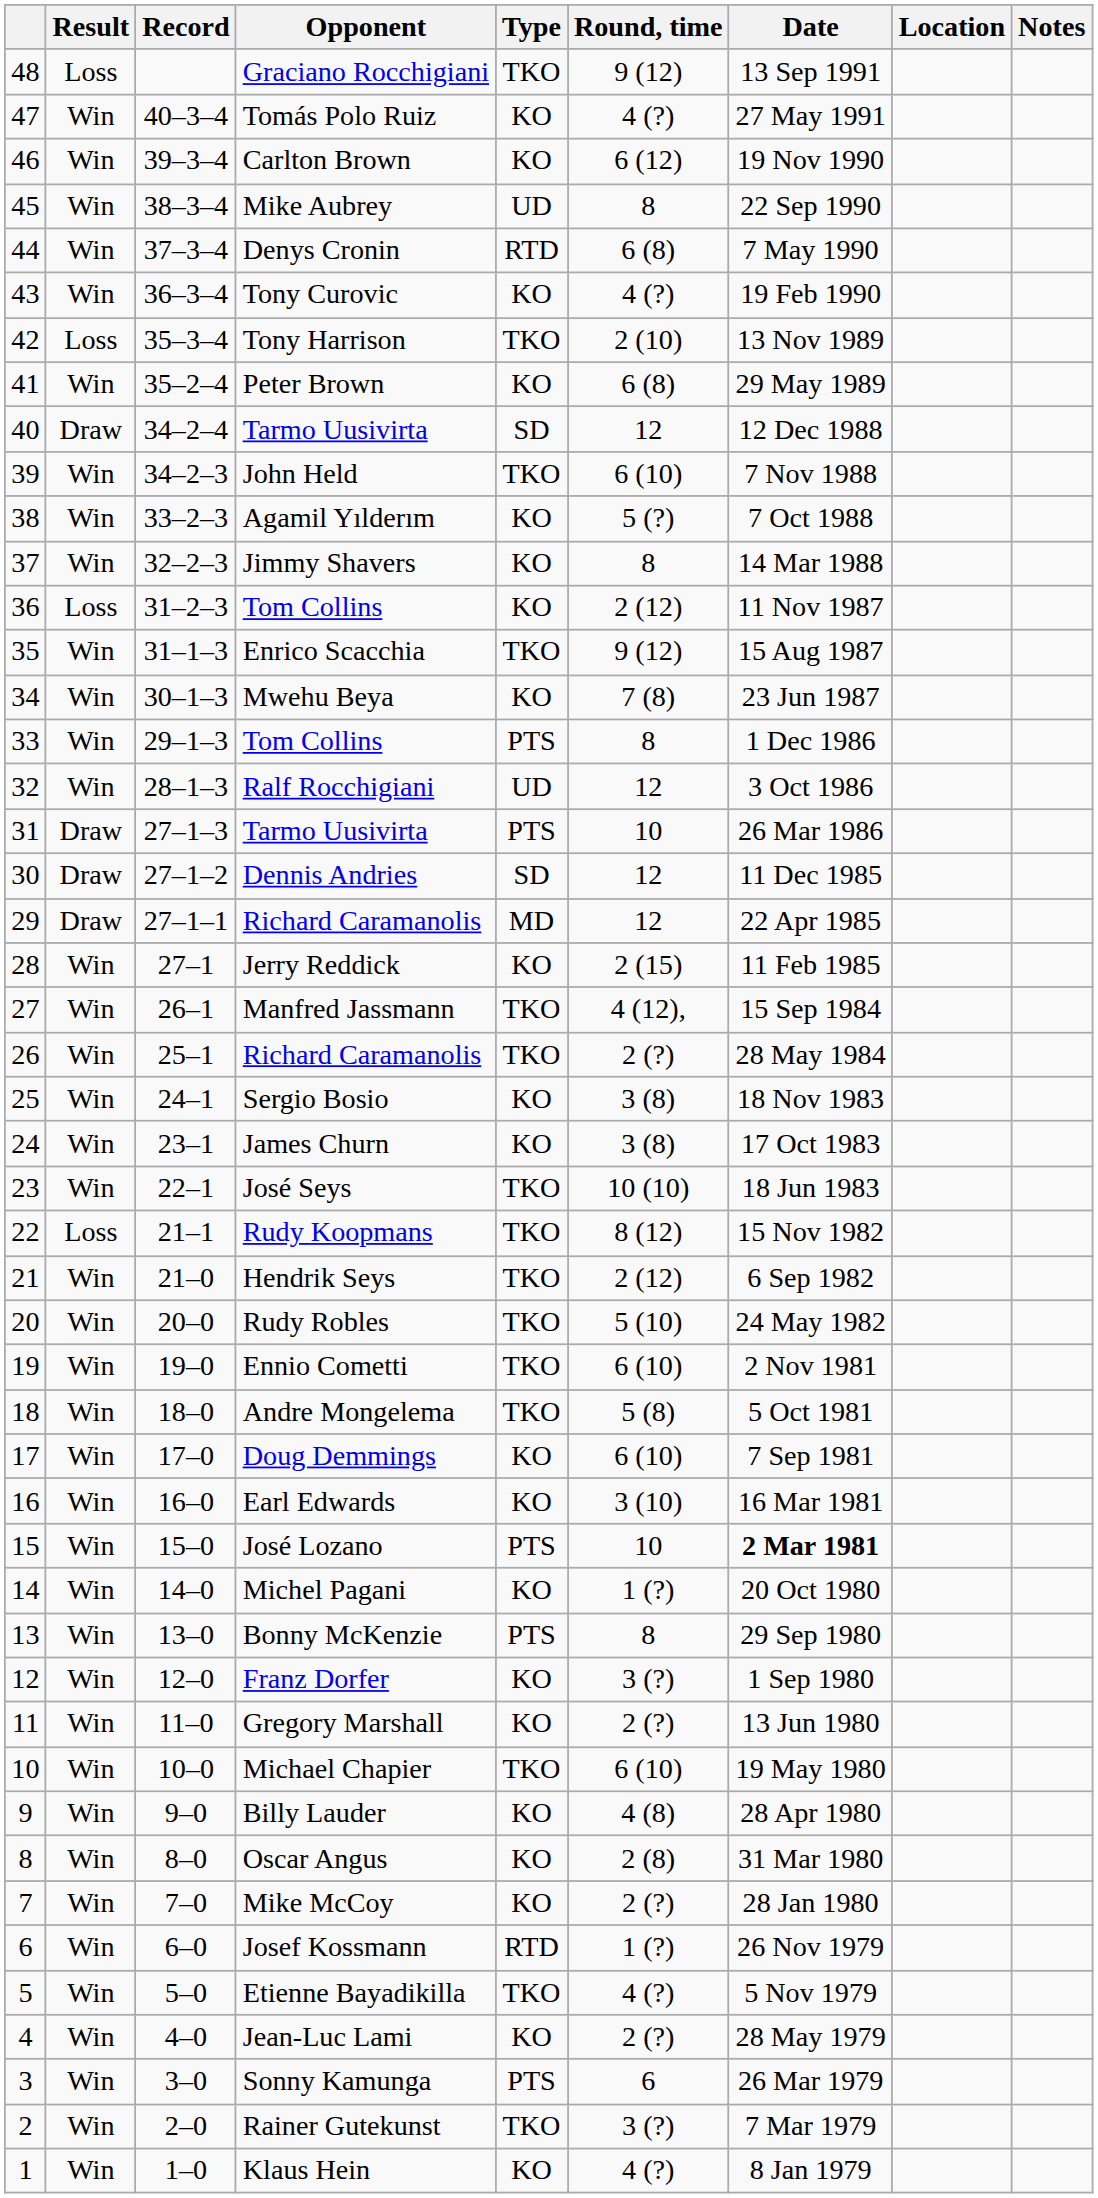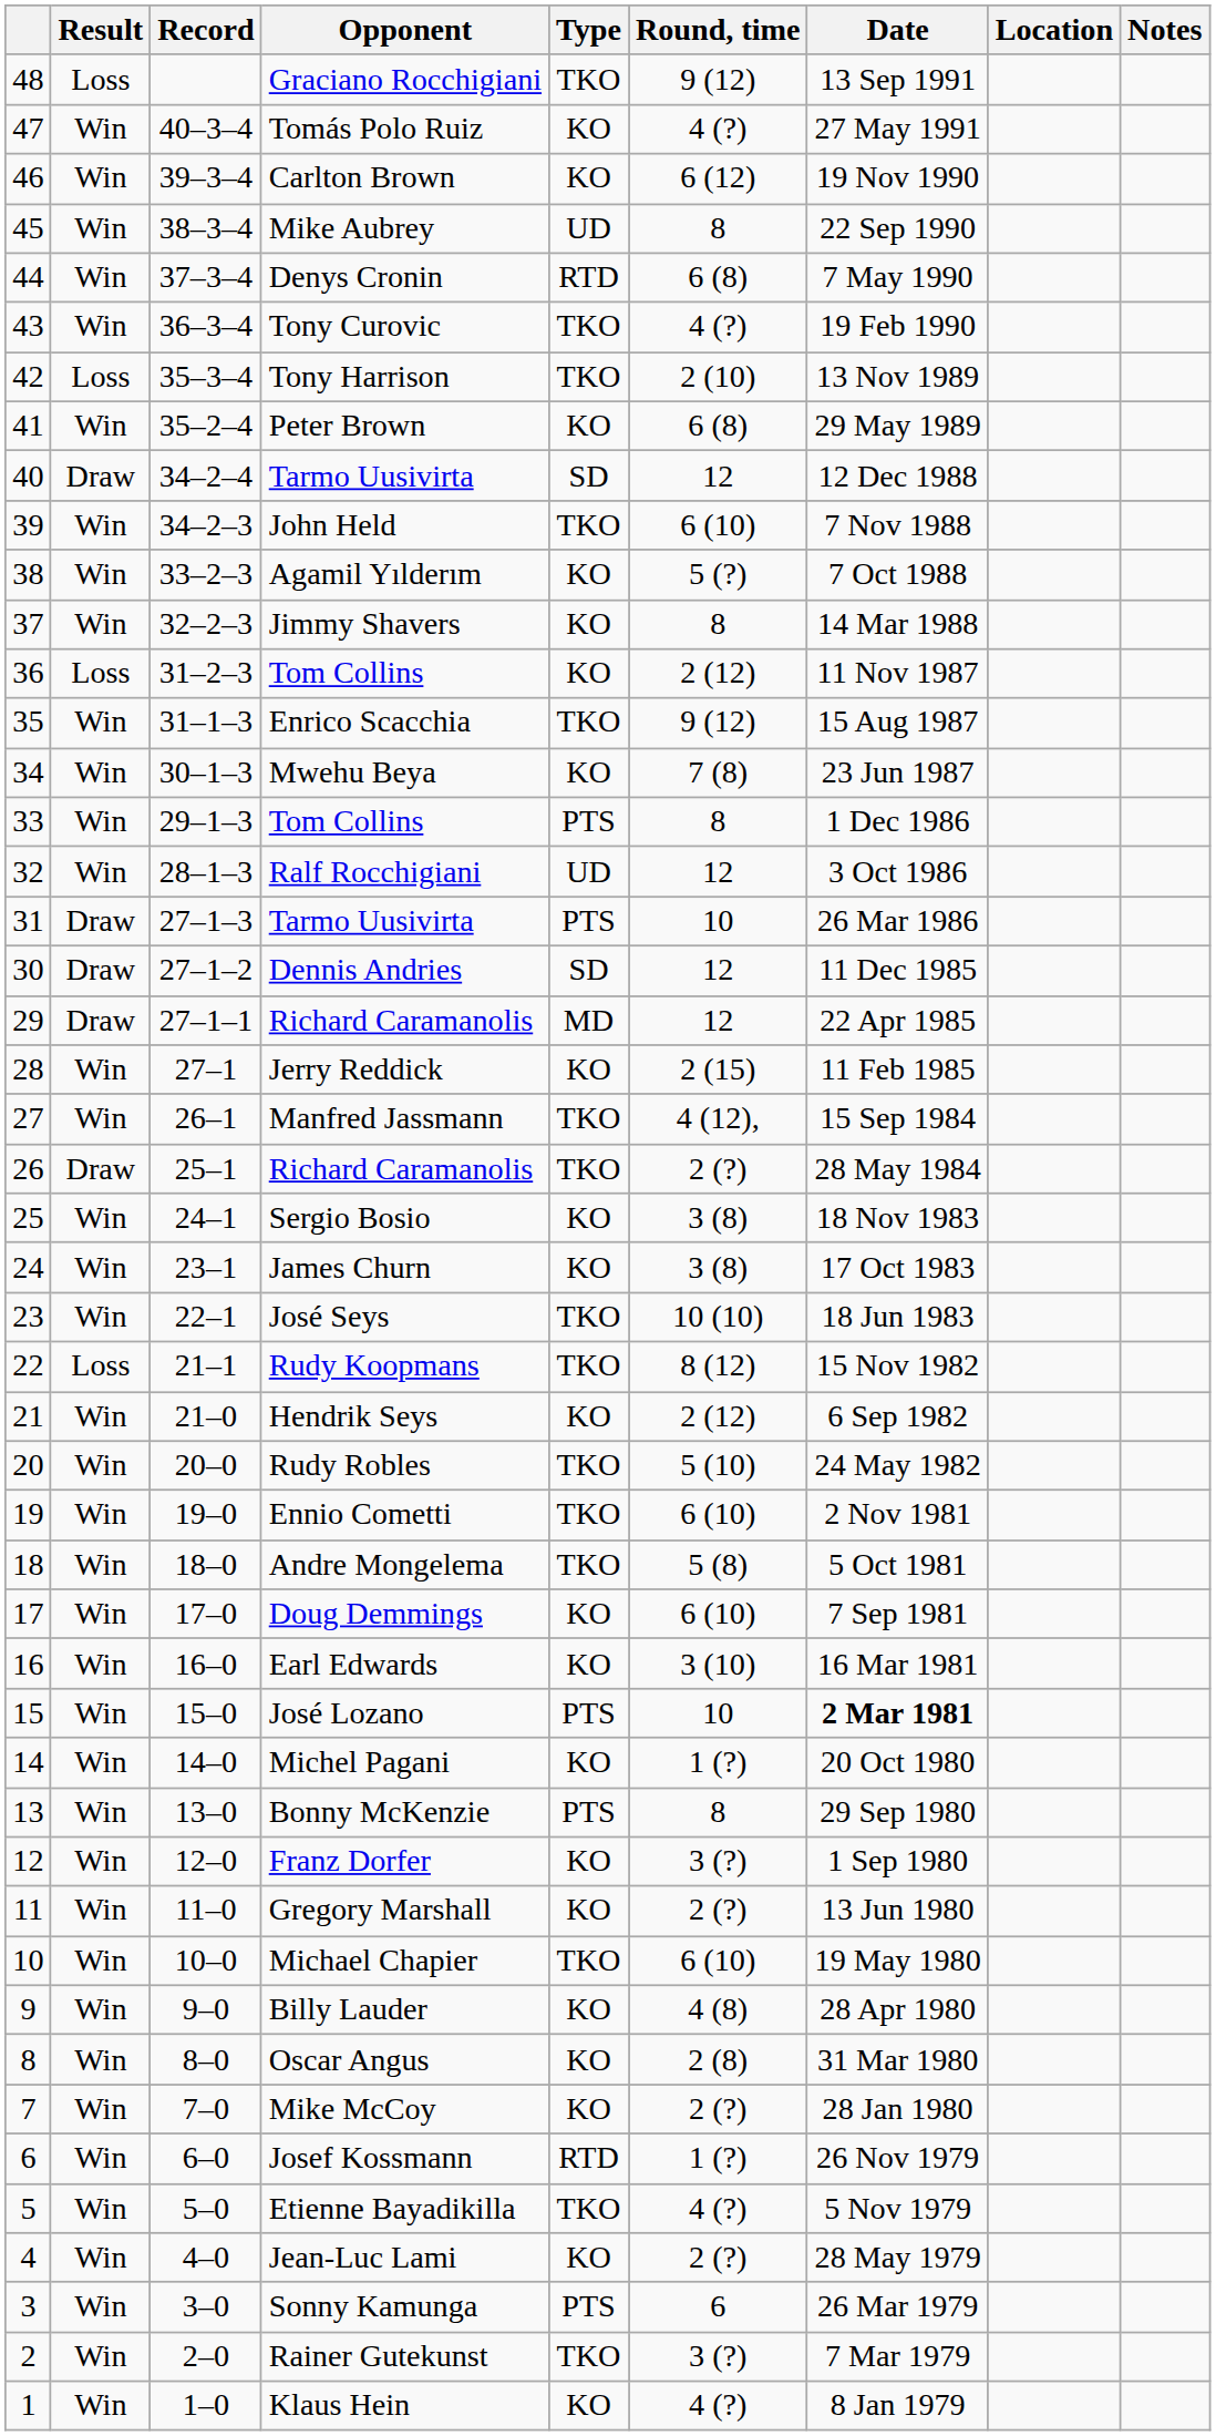 <table class="wikitable" style="text-align:center">
 <tr>
 <th></th>
 <th>Result</th>
 <th>Record</th>
 <th>Opponent</th>
 <th>Type</th>
 <th>Round, time</th>
 <th>Date</th>
 <th>Location</th>
 <th>Notes</th>
 </tr>
 <tr>
 <td>48</td>
 <td>Loss</td>
 <td></td>
 <td style="text-align:left;"><a href='#'>Graciano Rocchigiani</a></td>
 <td>TKO</td>
 <td>9 (12)</td>
 <td>13 Sep 1991</td>
 <td style="text-align:left;"></td>
 <td style="text-align:left;"></td>
 </tr>
 <tr>
 <td>47</td>
 <td>Win</td>
 <td>40–3–4</td>
 <td style="text-align:left;">Tomás Polo Ruiz</td>
 <td>KO</td>
 <td>4 (?)</td>
 <td>27 May 1991</td>
 <td style="text-align:left;"></td>
 <td></td>
 </tr>
 <tr>
 <td>46</td>
 <td>Win</td>
 <td>39–3–4</td>
 <td style="text-align:left;">Carlton Brown</td>
 <td>KO</td>
 <td>6 (12)</td>
 <td>19 Nov 1990</td>
 <td style="text-align:left;"></td>
 <td></td>
 </tr>
 <tr>
 <td>45</td>
 <td>Win</td>
 <td>38–3–4</td>
 <td style="text-align:left;">Mike Aubrey</td>
 <td>UD</td>
 <td>8</td>
 <td>22 Sep 1990</td>
 <td style="text-align:left;"></td>
 <td></td>
 </tr>
 <tr>
 <td>44</td>
 <td>Win</td>
 <td>37–3–4</td>
 <td style="text-align:left;">Denys Cronin</td>
 <td>RTD</td>
 <td>6 (8)</td>
 <td>7 May 1990</td>
 <td style="text-align:left;"></td>
 <td></td>
 </tr>
 <tr>
 <td>43</td>
 <td>Win</td>
 <td>36–3–4</td>
 <td style="text-align:left;">Tony Curovic</td>
-<td>KO</td>
+<td>TKO</td>
 <td>4 (?)</td>
 <td>19 Feb 1990</td>
 <td style="text-align:left;"></td>
 <td></td>
 </tr>
 <tr>
 <td>42</td>
 <td>Loss</td>
 <td>35–3–4</td>
 <td style="text-align:left;">Tony Harrison</td>
 <td>TKO</td>
 <td>2 (10)</td>
 <td>13 Nov 1989</td>
 <td style="text-align:left;"></td>
 <td></td>
 </tr>
 <tr>
 <td>41</td>
 <td>Win</td>
 <td>35–2–4</td>
 <td style="text-align:left;">Peter Brown</td>
 <td>KO</td>
 <td>6 (8)</td>
 <td>29 May 1989</td>
 <td style="text-align:left;"></td>
 <td></td>
 </tr>
 <tr>
 <td>40</td>
 <td>Draw</td>
 <td>34–2–4</td>
 <td style="text-align:left;"><a href='#'>Tarmo Uusivirta</a></td>
 <td>SD</td>
 <td>12</td>
 <td>12 Dec 1988</td>
 <td style="text-align:left;"></td>
 <td style="text-align:left;"></td>
 </tr>
 <tr>
 <td>39</td>
 <td>Win</td>
 <td>34–2–3</td>
 <td style="text-align:left;">John Held</td>
 <td>TKO</td>
 <td>6 (10)</td>
 <td>7 Nov 1988</td>
 <td style="text-align:left;"></td>
 <td style="text-align:left;"></td>
 </tr>
 <tr>
 <td>38</td>
 <td>Win</td>
 <td>33–2–3</td>
 <td style="text-align:left;">Agamil Yılderım</td>
 <td>KO</td>
 <td>5 (?)</td>
 <td>7 Oct 1988</td>
 <td style="text-align:left;"></td>
 <td></td>
 </tr>
 <tr>
 <td>37</td>
 <td>Win</td>
 <td>32–2–3</td>
 <td style="text-align:left;">Jimmy Shavers</td>
 <td>KO</td>
 <td>8</td>
 <td>14 Mar 1988</td>
 <td style="text-align:left;"></td>
 <td></td>
 </tr>
 <tr>
 <td>36</td>
 <td>Loss</td>
 <td>31–2–3</td>
 <td style="text-align:left;"><a href='#'>Tom Collins</a></td>
 <td>KO</td>
 <td>2 (12)</td>
 <td>11 Nov 1987</td>
 <td style="text-align:left;"></td>
 <td style="text-align:left;"></td>
 </tr>
 <tr>
 <td>35</td>
 <td>Win</td>
 <td>31–1–3</td>
 <td style="text-align:left;">Enrico Scacchia</td>
 <td>TKO</td>
 <td>9 (12)</td>
 <td>15 Aug 1987</td>
 <td style="text-align:left;"></td>
 <td style="text-align:left;"></td>
 </tr>
 <tr>
 <td>34</td>
 <td>Win</td>
 <td>30–1–3</td>
 <td style="text-align:left;">Mwehu Beya</td>
 <td>KO</td>
 <td>7 (8)</td>
 <td>23 Jun 1987</td>
 <td style="text-align:left;"></td>
 <td></td>
 </tr>
 <tr>
 <td>33</td>
 <td>Win</td>
 <td>29–1–3</td>
 <td style="text-align:left;"><a href='#'>Tom Collins</a></td>
 <td>PTS</td>
 <td>8</td>
 <td>1 Dec 1986</td>
 <td style="text-align:left;"></td>
 <td></td>
 </tr>
 <tr>
 <td>32</td>
 <td>Win</td>
 <td>28–1–3</td>
 <td style="text-align:left;"><a href='#'>Ralf Rocchigiani</a></td>
 <td>UD</td>
 <td>12</td>
 <td>3 Oct 1986</td>
 <td style="text-align:left;"></td>
 <td style="text-align:left;"></td>
 </tr>
 <tr>
 <td>31</td>
 <td>Draw</td>
 <td>27–1–3</td>
 <td style="text-align:left;"><a href='#'>Tarmo Uusivirta</a></td>
 <td>PTS</td>
 <td>10</td>
 <td>26 Mar 1986</td>
 <td style="text-align:left;"></td>
 <td></td>
 </tr>
 <tr>
 <td>30</td>
 <td>Draw</td>
 <td>27–1–2</td>
 <td style="text-align:left;"><a href='#'>Dennis Andries</a></td>
 <td>SD</td>
 <td>12</td>
 <td>11 Dec 1985</td>
 <td style="text-align:left;"></td>
 <td style="text-align:left;"></td>
 </tr>
 <tr>
 <td>29</td>
 <td>Draw</td>
 <td>27–1–1</td>
 <td style="text-align:left;"><a href='#'>Richard Caramanolis</a></td>
 <td>MD</td>
 <td>12</td>
 <td>22 Apr 1985</td>
 <td style="text-align:left;"></td>
 <td style="text-align:left;"></td>
 </tr>
 <tr>
 <td>28</td>
 <td>Win</td>
 <td>27–1</td>
 <td style="text-align:left;">Jerry Reddick</td>
 <td>KO</td>
 <td>2 (15)</td>
 <td>11 Feb 1985</td>
 <td style="text-align:left;"></td>
 <td style="text-align:left;"></td>
 </tr>
 <tr>
 <td>27</td>
 <td>Win</td>
 <td>26–1</td>
 <td style="text-align:left;">Manfred Jassmann</td>
 <td>TKO</td>
 <td>4 (12), </td>
 <td>15 Sep 1984</td>
 <td style="text-align:left;"></td>
 <td style="text-align:left;"></td>
 </tr>
 <tr>
 <td>26</td>
-<td>Win</td>
+<td>Draw</td>
 <td>25–1</td>
 <td style="text-align:left;"><a href='#'>Richard Caramanolis</a></td>
 <td>TKO</td>
 <td>2 (?)</td>
 <td>28 May 1984</td>
 <td style="text-align:left;"></td>
 <td style="text-align:left;"></td>
 </tr>
 <tr>
 <td>25</td>
 <td>Win</td>
 <td>24–1</td>
 <td style="text-align:left;">Sergio Bosio</td>
 <td>KO</td>
 <td>3 (8)</td>
 <td>18 Nov 1983</td>
 <td style="text-align:left;"></td>
 <td></td>
 </tr>
 <tr>
 <td>24</td>
 <td>Win</td>
 <td>23–1</td>
 <td style="text-align:left;">James Churn</td>
 <td>KO</td>
 <td>3 (8)</td>
 <td>17 Oct 1983</td>
 <td style="text-align:left;"></td>
 <td></td>
 </tr>
 <tr>
 <td>23</td>
 <td>Win</td>
 <td>22–1</td>
 <td style="text-align:left;">José Seys</td>
 <td>TKO</td>
 <td>10 (10)</td>
 <td>18 Jun 1983</td>
 <td style="text-align:left;"></td>
 <td style="text-align:left;"></td>
 </tr>
 <tr>
 <td>22</td>
 <td>Loss</td>
 <td>21–1</td>
 <td style="text-align:left;"><a href='#'>Rudy Koopmans</a></td>
 <td>TKO</td>
 <td>8 (12)</td>
 <td>15 Nov 1982</td>
 <td style="text-align:left;"></td>
 <td style="text-align:left;"></td>
 </tr>
 <tr>
 <td>21</td>
 <td>Win</td>
 <td>21–0</td>
 <td style="text-align:left;">Hendrik Seys</td>
-<td>TKO</td>
+<td>KO</td>
 <td>2 (12)</td>
 <td>6 Sep 1982</td>
 <td style="text-align:left;"></td>
 <td style="text-align:left;"></td>
 </tr>
 <tr>
 <td>20</td>
 <td>Win</td>
 <td>20–0</td>
 <td style="text-align:left;">Rudy Robles</td>
 <td>TKO</td>
 <td>5 (10)</td>
 <td>24 May 1982</td>
 <td style="text-align:left;"></td>
 <td></td>
 </tr>
 <tr>
 <td>19</td>
 <td>Win</td>
 <td>19–0</td>
 <td style="text-align:left;">Ennio Cometti</td>
 <td>TKO</td>
 <td>6 (10)</td>
 <td>2 Nov 1981</td>
 <td style="text-align:left;"></td>
 <td></td>
 </tr>
 <tr>
 <td>18</td>
 <td>Win</td>
 <td>18–0</td>
 <td style="text-align:left;">Andre Mongelema</td>
 <td>TKO</td>
 <td>5 (8)</td>
 <td>5 Oct 1981</td>
 <td style="text-align:left;"></td>
 <td></td>
 </tr>
 <tr>
 <td>17</td>
 <td>Win</td>
 <td>17–0</td>
 <td style="text-align:left;"><a href='#'>Doug Demmings</a></td>
 <td>KO</td>
 <td>6 (10)</td>
 <td>7 Sep 1981</td>
 <td style="text-align:left;"></td>
 <td></td>
 </tr>
 <tr>
 <td>16</td>
 <td>Win</td>
 <td>16–0</td>
 <td style="text-align:left;">Earl Edwards</td>
 <td>KO</td>
 <td>3 (10)</td>
 <td>16 Mar 1981</td>
 <td style="text-align:left;"></td>
 <td></td>
 </tr>
 <tr>
 <td>15</td>
 <td>Win</td>
 <td>15–0</td>
 <td style="text-align:left;">José Lozano</td>
 <td>PTS</td>
 <td>10</td>
 <td><strong>2 Mar 1981</strong></td>
 <td style="text-align:left;"></td>
 <td></td>
 </tr>
 <tr>
 <td>14</td>
 <td>Win</td>
 <td>14–0</td>
 <td style="text-align:left;">Michel Pagani</td>
 <td>KO</td>
 <td>1 (?)</td>
 <td>20 Oct 1980</td>
 <td style="text-align:left;"></td>
 <td></td>
 </tr>
 <tr>
 <td>13</td>
 <td>Win</td>
 <td>13–0</td>
 <td style="text-align:left;">Bonny McKenzie</td>
 <td>PTS</td>
 <td>8</td>
 <td>29 Sep 1980</td>
 <td style="text-align:left;"></td>
 <td></td>
 </tr>
 <tr>
 <td>12</td>
 <td>Win</td>
 <td>12–0</td>
 <td style="text-align:left;"><a href='#'>Franz Dorfer</a></td>
 <td>KO</td>
 <td>3 (?)</td>
 <td>1 Sep 1980</td>
 <td style="text-align:left;"></td>
 <td></td>
 </tr>
 <tr>
 <td>11</td>
 <td>Win</td>
 <td>11–0</td>
 <td style="text-align:left;">Gregory Marshall</td>
 <td>KO</td>
 <td>2 (?)</td>
 <td>13 Jun 1980</td>
 <td style="text-align:left;"></td>
 <td></td>
 </tr>
 <tr>
 <td>10</td>
 <td>Win</td>
 <td>10–0</td>
 <td style="text-align:left;">Michael Chapier</td>
 <td>TKO</td>
 <td>6 (10)</td>
 <td>19 May 1980</td>
 <td style="text-align:left;"></td>
 <td></td>
 </tr>
 <tr>
 <td>9</td>
 <td>Win</td>
 <td>9–0</td>
 <td style="text-align:left;">Billy Lauder</td>
 <td>KO</td>
 <td>4 (8)</td>
 <td>28 Apr 1980</td>
 <td style="text-align:left;"></td>
 <td></td>
 </tr>
 <tr>
 <td>8</td>
 <td>Win</td>
 <td>8–0</td>
 <td style="text-align:left;">Oscar Angus</td>
 <td>KO</td>
 <td>2 (8)</td>
 <td>31 Mar 1980</td>
 <td style="text-align:left;"></td>
 <td></td>
 </tr>
 <tr>
 <td>7</td>
 <td>Win</td>
 <td>7–0</td>
 <td style="text-align:left;">Mike McCoy</td>
 <td>KO</td>
 <td>2 (?)</td>
 <td>28 Jan 1980</td>
 <td style="text-align:left;"></td>
 <td></td>
 </tr>
 <tr>
 <td>6</td>
 <td>Win</td>
 <td>6–0</td>
 <td style="text-align:left;">Josef Kossmann</td>
 <td>RTD</td>
 <td>1 (?)</td>
 <td>26 Nov 1979</td>
 <td style="text-align:left;"></td>
 <td></td>
 </tr>
 <tr>
 <td>5</td>
 <td>Win</td>
 <td>5–0</td>
 <td style="text-align:left;">Etienne Bayadikilla</td>
 <td>TKO</td>
 <td>4 (?)</td>
 <td>5 Nov 1979</td>
 <td style="text-align:left;"></td>
 <td></td>
 </tr>
 <tr>
 <td>4</td>
 <td>Win</td>
 <td>4–0</td>
 <td style="text-align:left;">Jean-Luc Lami</td>
 <td>KO</td>
 <td>2 (?)</td>
 <td>28 May 1979</td>
 <td style="text-align:left;"></td>
 <td></td>
 </tr>
 <tr>
 <td>3</td>
 <td>Win</td>
 <td>3–0</td>
 <td style="text-align:left;">Sonny Kamunga</td>
 <td>PTS</td>
 <td>6</td>
 <td>26 Mar 1979</td>
 <td style="text-align:left;"></td>
 <td></td>
 </tr>
 <tr>
 <td>2</td>
 <td>Win</td>
 <td>2–0</td>
 <td style="text-align:left;">Rainer Gutekunst</td>
 <td>TKO</td>
 <td>3 (?)</td>
 <td>7 Mar 1979</td>
 <td style="text-align:left;"></td>
 <td></td>
 </tr>
 <tr>
 <td>1</td>
 <td>Win</td>
 <td>1–0</td>
 <td style="text-align:left;">Klaus Hein</td>
 <td>KO</td>
 <td>4 (?)</td>
 <td>8 Jan 1979</td>
 <td style="text-align:left;"></td>
 <td></td>
 </tr>
 </table>
